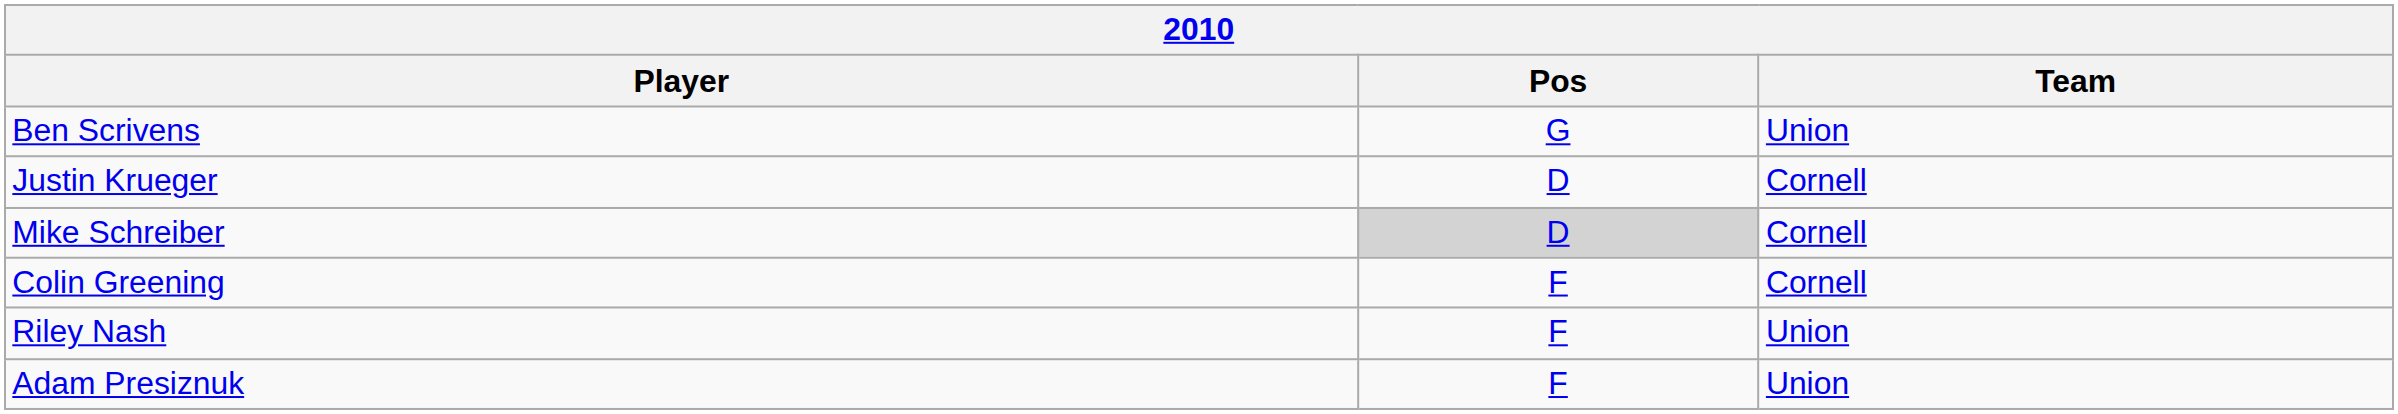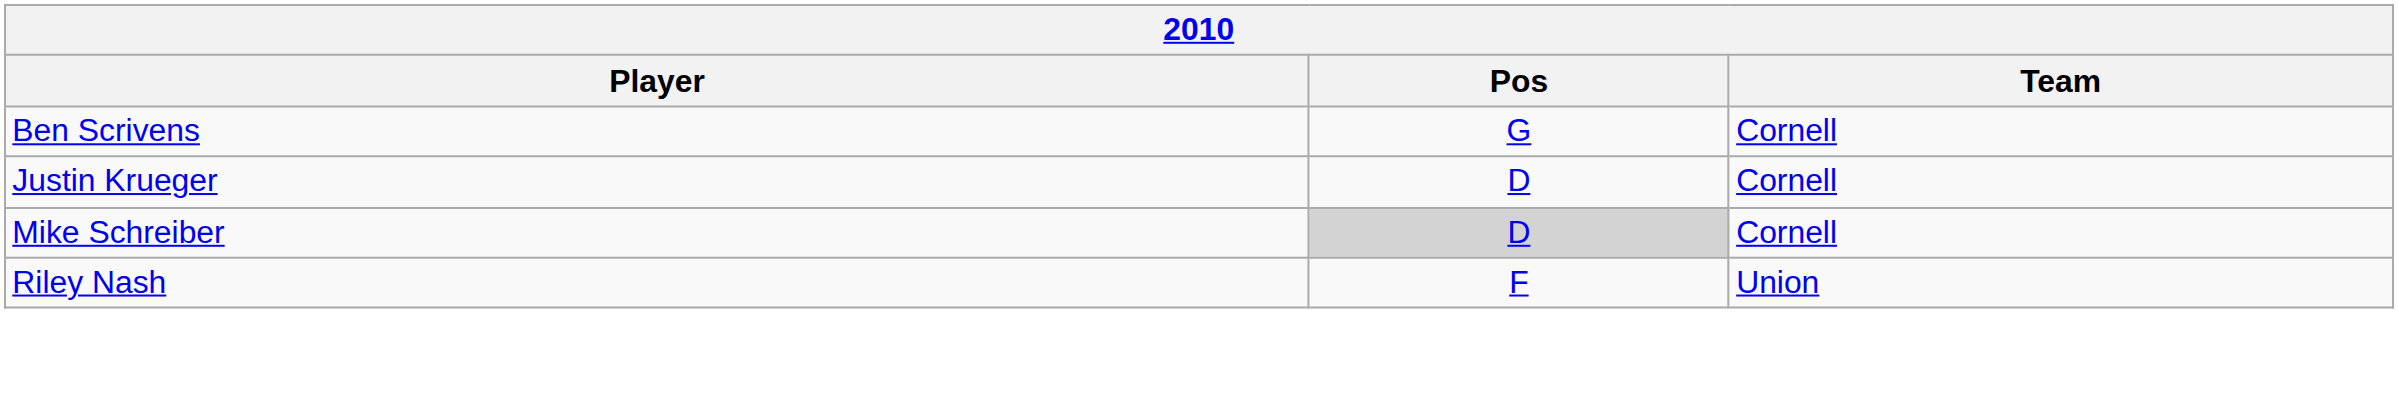 <table class="wikitable" width=95%>
 <tr>
 <th colspan=3><a href='#'>2010</a></th>
 </tr>
 <tr>
 <th>Player</th>
 <th>Pos</th>
 <th>Team</th>
 </tr>
 <tr>
 <td><a href='#'>Ben Scrivens</a></td>
 <td align=center><a href='#'>G</a></td>
-<td><a href='#'>Union</a></td>
+<td><a href='#'>Cornell</a></td>
 </tr>
 <tr>
 <td><a href='#'>Justin Krueger</a></td>
 <td align=center><a href='#'>D</a></td>
 <td><a href='#'>Cornell</a></td>
 </tr>
 <tr>
 <td><a href='#'>Mike Schreiber</a></td>
 <td align=center style="background: lightgrey;"><a href='#'>D</a></td>
 <td><a href='#'>Cornell</a></td>
 </tr>
 <tr>
-<td><a href='#'>Colin Greening</a></td>
-<td align=center><a href='#'>F</a></td>
-<td><a href='#'>Cornell</a></td>
-</tr>
-<tr>
 <td><a href='#'>Riley Nash</a></td>
 <td align=center><a href='#'>F</a></td>
 <td><a href='#'>Union</a></td>
 </tr>
-<tr>
-<td><a href='#'>Adam Presiznuk</a></td>
-<td align=center><a href='#'>F</a></td>
-<td><a href='#'>Union</a></td>
-</tr>
 </table>
